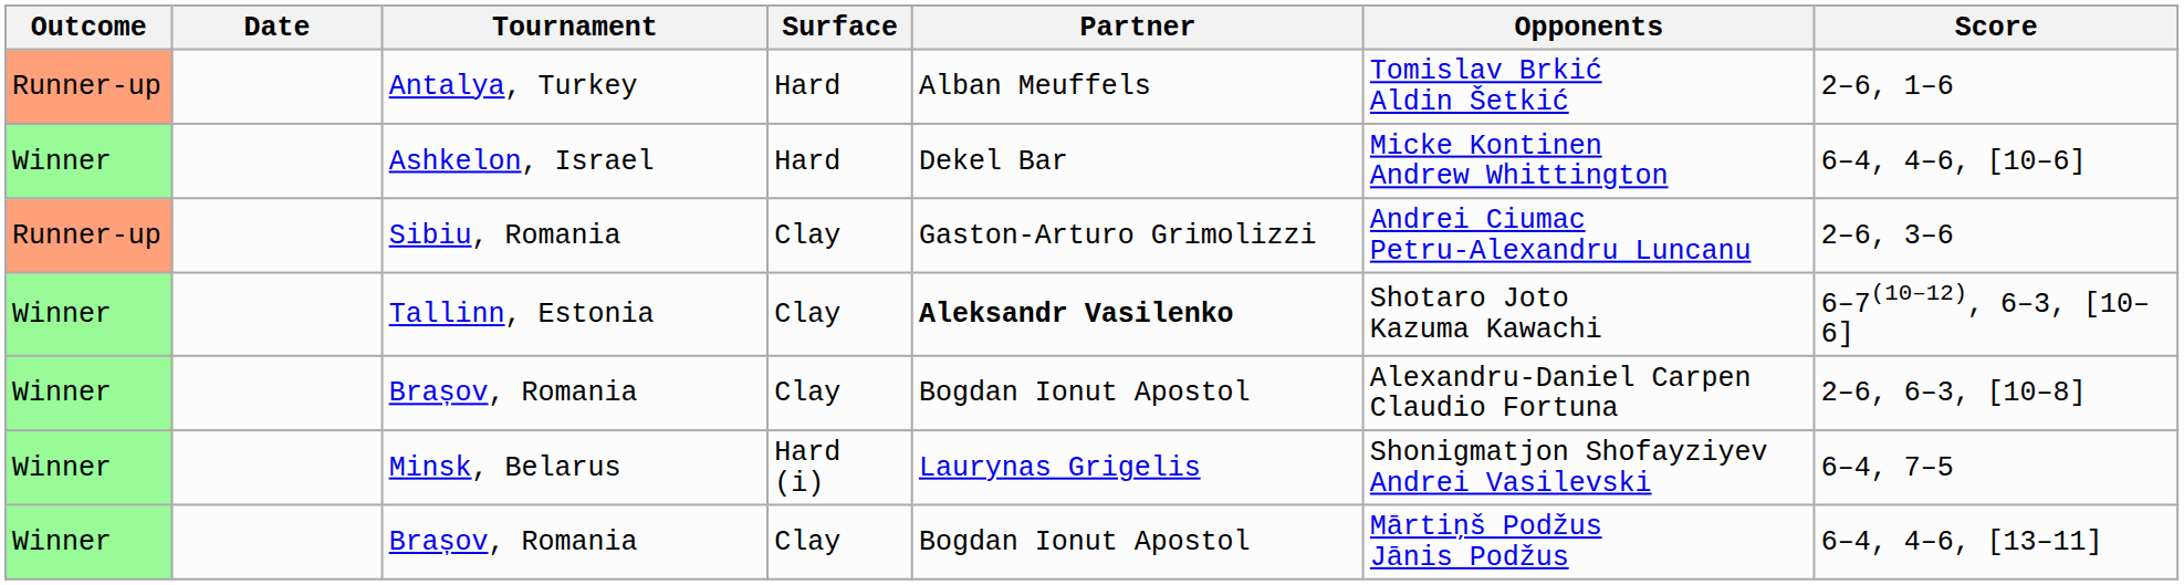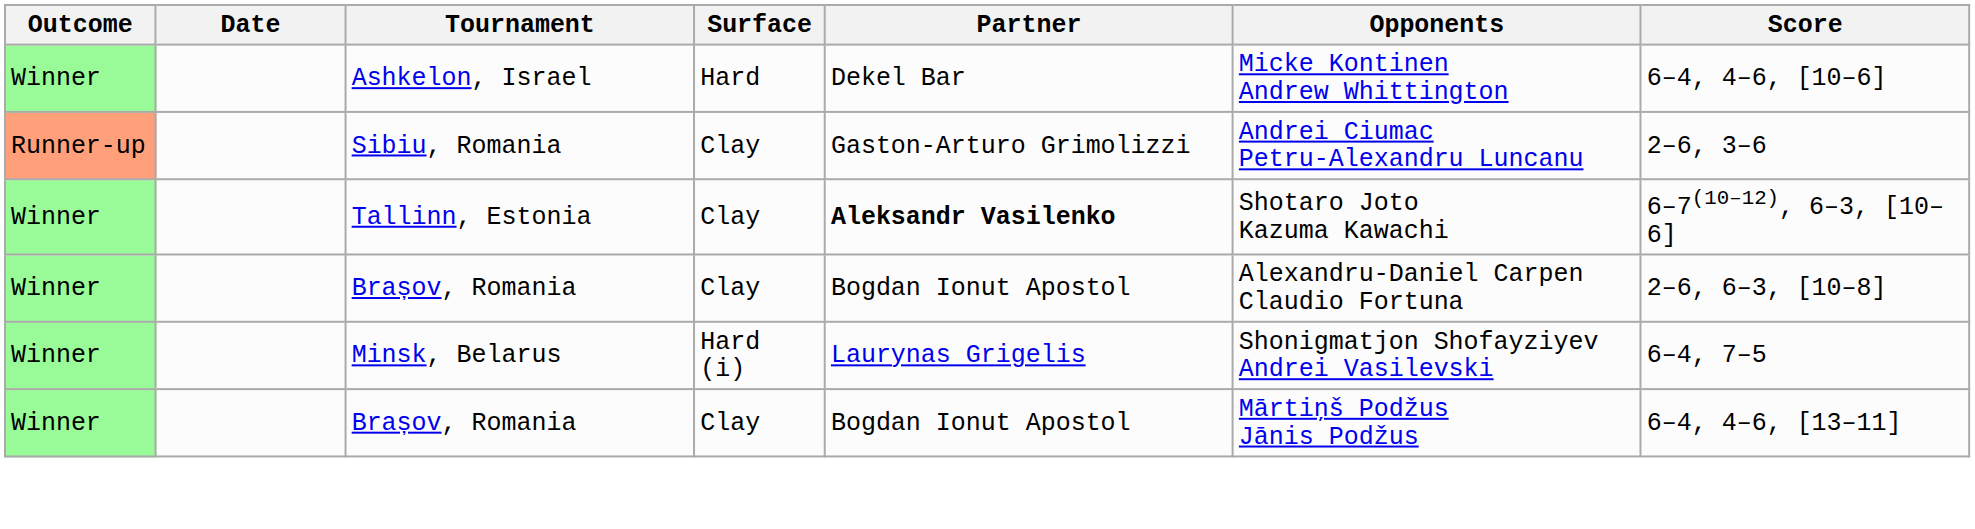 <table class=wikitable style=font-size:97%>
 <tr>
 <th width=70>Outcome</th>
 <th width=90>Date</th>
 <th width=170>Tournament</th>
 <th width=60>Surface</th>
 <th width=200>Partner</th>
 <th width=200>Opponents</th>
 <th width=160>Score</th>
-</tr>
-<tr bgcolor=FCFCFC >
-<td bgcolor=ffa07a>Runner-up</td>
-<td></td>
-<td><a href='#'>Antalya</a>, Turkey</td>
-<td>Hard</td>
-<td> Alban Meuffels</td>
-<td> <a href='#'>Tomislav Brkić</a><br> <a href='#'>Aldin Šetkić</a></td>
-<td>2–6, 1–6</td>
 </tr>
 <tr bgcolor=FCFCFC >
 <td bgcolor=98fb98>Winner</td>
 <td></td>
 <td><a href='#'>Ashkelon</a>, Israel</td>
 <td>Hard</td>
 <td> Dekel Bar</td>
 <td> <a href='#'>Micke Kontinen</a><br> <a href='#'>Andrew Whittington</a></td>
 <td>6–4, 4–6, [10–6]</td>
 </tr>
 <tr bgcolor=FCFCFC >
 <td bgcolor=ffa07a>Runner-up</td>
 <td></td>
 <td><a href='#'>Sibiu</a>, Romania</td>
 <td>Clay</td>
 <td> Gaston-Arturo Grimolizzi</td>
 <td> <a href='#'>Andrei Ciumac</a><br> <a href='#'>Petru-Alexandru Luncanu</a></td>
 <td>2–6, 3–6</td>
 </tr>
 <tr bgcolor=FCFCFC >
 <td bgcolor=98fb98>Winner</td>
 <td></td>
 <td><a href='#'>Tallinn</a>, Estonia</td>
 <td>Clay</td>
 <td><strong> Aleksandr Vasilenko</strong></td>
 <td> Shotaro Joto<br> Kazuma Kawachi</td>
 <td>6–7<sup>(10–12)</sup>, 6–3, [10–6]</td>
 </tr>
 <tr bgcolor=FCFCFC >
 <td bgcolor=98fb98>Winner</td>
 <td></td>
 <td><a href='#'>Brașov</a>, Romania</td>
 <td>Clay</td>
 <td> Bogdan Ionut Apostol</td>
 <td> Alexandru-Daniel Carpen<br> Claudio Fortuna</td>
 <td>2–6, 6–3, [10–8]</td>
 </tr>
 <tr bgcolor=FCFCFC >
 <td bgcolor=98fb98>Winner</td>
 <td></td>
 <td><a href='#'>Minsk</a>, Belarus</td>
 <td>Hard (i)</td>
 <td> <a href='#'>Laurynas Grigelis</a></td>
 <td> Shonigmatjon Shofayziyev <br> <a href='#'>Andrei Vasilevski</a></td>
 <td>6–4, 7–5</td>
 </tr>
 <tr bgcolor=FCFCFC >
 <td bgcolor=98fb98>Winner</td>
 <td></td>
 <td><a href='#'>Brașov</a>, Romania</td>
 <td>Clay</td>
 <td> Bogdan Ionut Apostol</td>
 <td> <a href='#'>Mārtiņš Podžus</a><br> <a href='#'>Jānis Podžus</a></td>
 <td>6–4, 4–6, [13–11]</td>
 </tr>
 </table>
